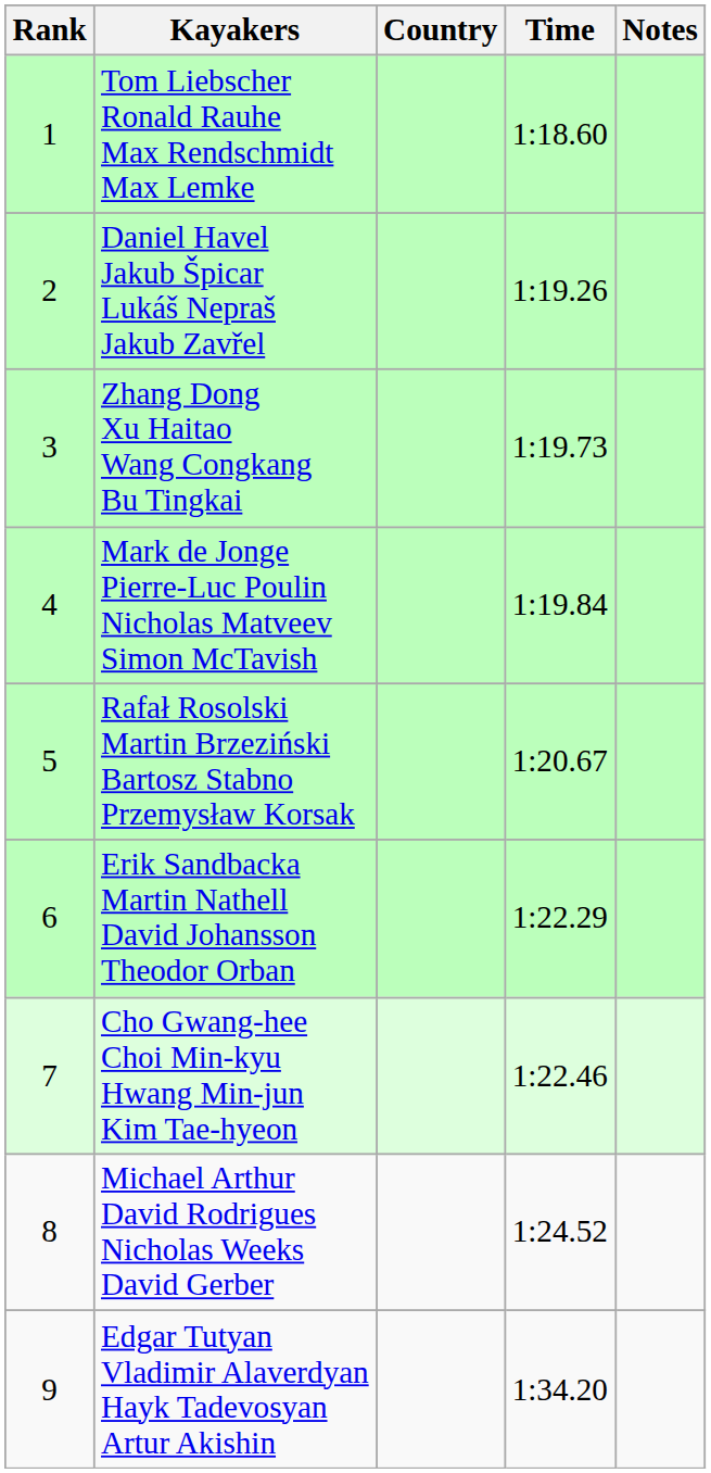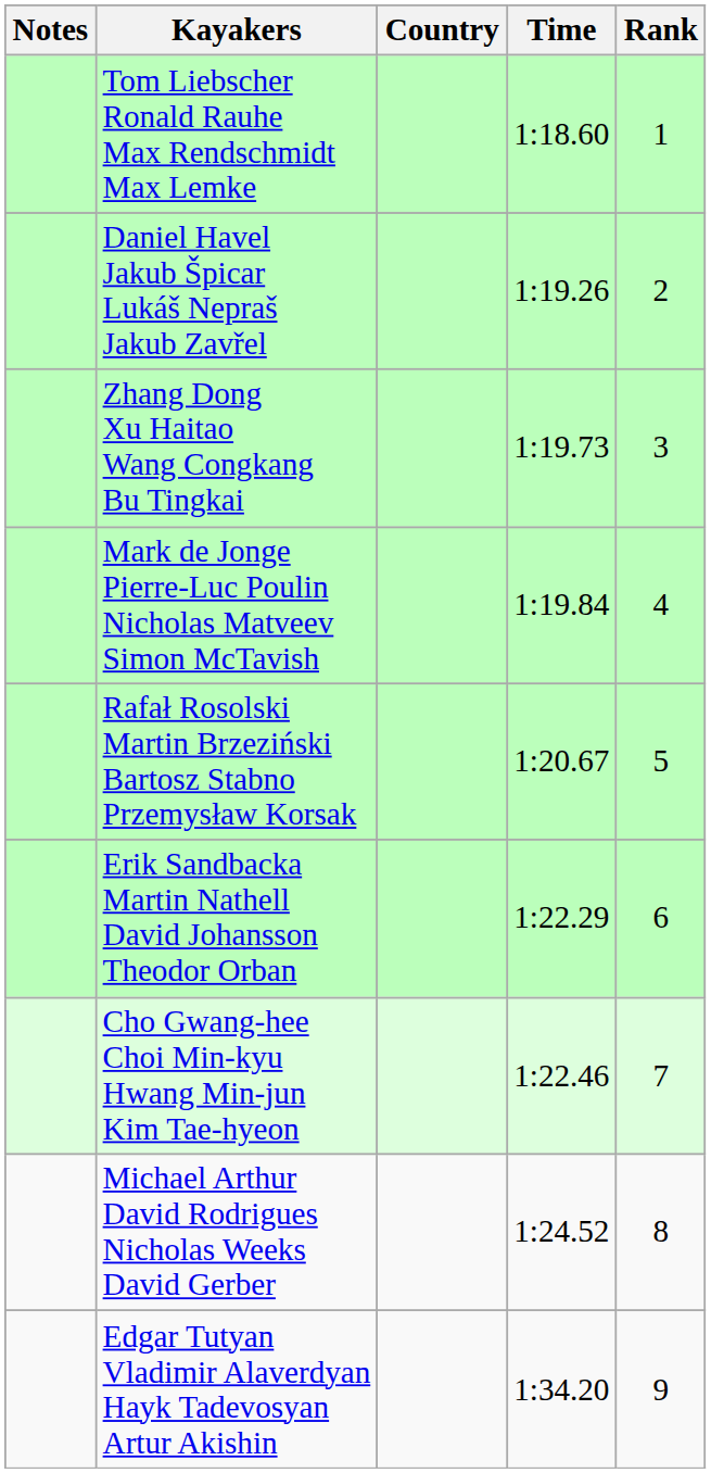 <table class="wikitable" style="text-align:center">
 <tr>
-<th>Rank</th>
+<th>Notes</th>
 <th>Kayakers</th>
 <th>Country</th>
 <th>Time</th>
-<th>Notes</th>
+<th>Rank</th>
 </tr>
 <tr bgcolor=bbffbb>
-<td>1</td>
+<td></td>
 <td align="left"><a href='#'>Tom Liebscher</a><br><a href='#'>Ronald Rauhe</a><br><a href='#'>Max Rendschmidt</a><br><a href='#'>Max Lemke</a></td>
 <td align="left"></td>
 <td>1:18.60</td>
-<td></td>
+<td>1</td>
 </tr>
 <tr bgcolor=bbffbb>
-<td>2</td>
+<td></td>
 <td align="left"><a href='#'>Daniel Havel</a><br><a href='#'>Jakub Špicar</a><br><a href='#'>Lukáš Nepraš</a><br><a href='#'>Jakub Zavřel</a></td>
 <td align="left"></td>
 <td>1:19.26</td>
-<td></td>
+<td>2</td>
 </tr>
 <tr bgcolor=bbffbb>
-<td>3</td>
+<td></td>
 <td align="left"><a href='#'>Zhang Dong</a><br><a href='#'>Xu Haitao</a><br><a href='#'>Wang Congkang</a><br><a href='#'>Bu Tingkai</a></td>
 <td align="left"></td>
 <td>1:19.73</td>
-<td></td>
+<td>3</td>
 </tr>
 <tr bgcolor=bbffbb>
-<td>4</td>
+<td></td>
 <td align="left"><a href='#'>Mark de Jonge</a><br><a href='#'>Pierre-Luc Poulin</a><br><a href='#'>Nicholas Matveev</a><br><a href='#'>Simon McTavish</a></td>
 <td align="left"></td>
 <td>1:19.84</td>
-<td></td>
+<td>4</td>
 </tr>
 <tr bgcolor=bbffbb>
-<td>5</td>
+<td></td>
 <td align="left"><a href='#'>Rafał Rosolski</a><br><a href='#'>Martin Brzeziński</a><br><a href='#'>Bartosz Stabno</a><br><a href='#'>Przemysław Korsak</a></td>
 <td align="left"></td>
 <td>1:20.67</td>
-<td></td>
+<td>5</td>
 </tr>
 <tr bgcolor=bbffbb>
-<td>6</td>
+<td></td>
 <td align="left"><a href='#'>Erik Sandbacka</a><br><a href='#'>Martin Nathell</a><br><a href='#'>David Johansson</a><br><a href='#'>Theodor Orban</a></td>
 <td align="left"></td>
 <td>1:22.29</td>
-<td></td>
+<td>6</td>
 </tr>
 <tr bgcolor=ddffdd>
-<td>7</td>
+<td></td>
 <td align="left"><a href='#'>Cho Gwang-hee</a><br><a href='#'>Choi Min-kyu</a><br><a href='#'>Hwang Min-jun</a><br><a href='#'>Kim Tae-hyeon</a></td>
 <td align="left"></td>
 <td>1:22.46</td>
-<td></td>
+<td>7</td>
 </tr>
 <tr>
-<td>8</td>
+<td></td>
 <td align="left"><a href='#'>Michael Arthur</a><br><a href='#'>David Rodrigues</a><br><a href='#'>Nicholas Weeks</a><br><a href='#'>David Gerber</a></td>
 <td align="left"></td>
 <td>1:24.52</td>
-<td></td>
+<td>8</td>
 </tr>
 <tr>
-<td>9</td>
+<td></td>
 <td align="left"><a href='#'>Edgar Tutyan</a><br><a href='#'>Vladimir Alaverdyan</a><br><a href='#'>Hayk Tadevosyan</a><br><a href='#'>Artur Akishin</a></td>
 <td align="left"></td>
 <td>1:34.20</td>
-<td></td>
+<td>9</td>
 </tr>
 </table>
